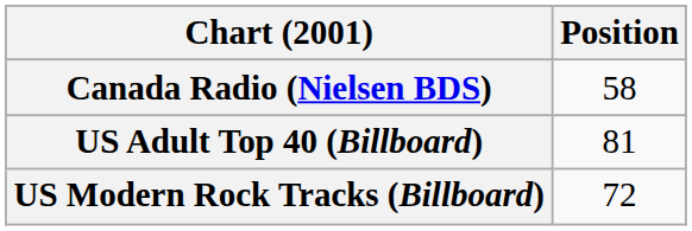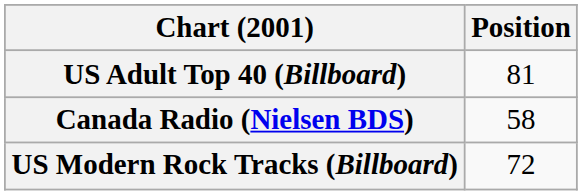 <table class="wikitable sortable plainrowheaders" style="text-align:center">
 <tr>
 <th scope="col">Chart (2001)</th>
 <th scope="col">Position</th>
 </tr>
 <tr>
+<th scope="row">US Adult Top 40 (<em>Billboard</em>)</th>
+<td>81</td>
+</tr>
+<tr>
 <th scope="row">Canada Radio (<a href='#'>Nielsen BDS</a>)</th>
 <td>58</td>
-</tr>
-<tr>
-<th scope="row">US Adult Top 40 (<em>Billboard</em>)</th>
-<td>81</td>
 </tr>
 <tr>
 <th scope="row">US Modern Rock Tracks (<em>Billboard</em>)</th>
 <td>72</td>
 </tr>
 </table>
